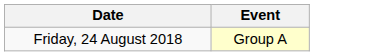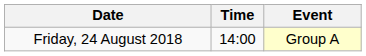 <table class="wikitable" style="text-align:center;">
 <tr>
 <th width="220">Date</th>
+<th width="50">Time</th>
 <th width="100">Event</th>
 </tr>
 <tr>
 <td>Friday, 24 August 2018</td>
+<td>14:00</td>
 <td bgcolor="#ffffcc">Group A</td>
 </tr>
 </table>
